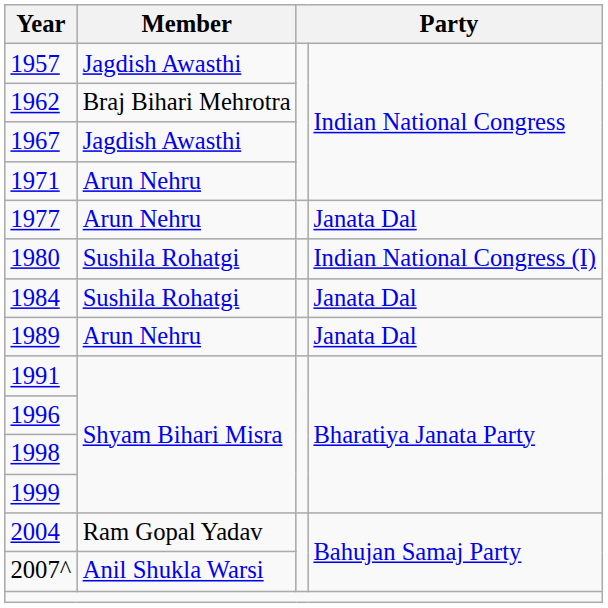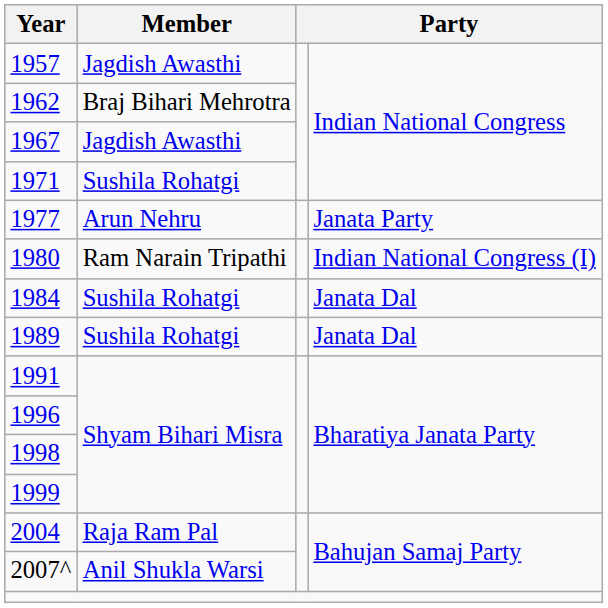 <table class="wikitable">
 <tr>
 <th>Year</th>
 <th>Member</th>
 <th colspan="2">Party</th>
 </tr>
 <tr>
 <td><a href='#'>1957</a></td>
 <td><a href='#'>Jagdish Awasthi</a></td>
 <td rowspan="4" style=background-color:></td>
 <td rowspan="4"><a href='#'>Indian National Congress</a></td>
 </tr>
 <tr>
 <td><a href='#'>1962</a></td>
 <td>Braj Bihari Mehrotra</td>
 </tr>
 <tr>
 <td><a href='#'>1967</a></td>
 <td><a href='#'>Jagdish Awasthi</a></td>
 </tr>
 <tr>
 <td><a href='#'>1971</a></td>
-<td><a href='#'>Arun Nehru</a></td>
+<td><a href='#'>Sushila Rohatgi</a></td>
 </tr>
 <tr>
 <td><a href='#'>1977</a></td>
 <td><a href='#'>Arun Nehru</a></td>
 <td style=background-color:></td>
-<td><a href='#'>Janata Dal</a></td>
+<td><a href='#'>Janata Party</a></td>
 </tr>
 <tr>
 <td><a href='#'>1980</a></td>
-<td><a href='#'>Sushila Rohatgi</a></td>
+<td>Ram Narain Tripathi</td>
 <td style=background-color:></td>
 <td><a href='#'>Indian National Congress (I)</a></td>
 </tr>
 <tr>
 <td><a href='#'>1984</a></td>
 <td><a href='#'>Sushila Rohatgi</a></td>
 <td style=background-color:></td>
 <td><a href='#'>Janata Dal</a></td>
 </tr>
 <tr>
 <td><a href='#'>1989</a></td>
-<td><a href='#'>Arun Nehru</a></td>
+<td><a href='#'>Sushila Rohatgi</a></td>
 <td style=background-color:></td>
 <td><a href='#'>Janata Dal</a></td>
 </tr>
 <tr>
 <td><a href='#'>1991</a></td>
 <td rowspan="4"><a href='#'>Shyam Bihari Misra</a></td>
 <td rowspan="4" style=background-color:></td>
 <td rowspan="4"><a href='#'>Bharatiya Janata Party</a></td>
 </tr>
 <tr>
 <td><a href='#'>1996</a></td>
 </tr>
 <tr>
 <td><a href='#'>1998</a></td>
 </tr>
 <tr>
 <td><a href='#'>1999</a></td>
 </tr>
 <tr>
 <td><a href='#'>2004</a></td>
-<td>Ram Gopal Yadav</td>
+<td><a href='#'>Raja Ram Pal</a></td>
 <td rowspan="2" style=background-color:></td>
 <td rowspan="2"><a href='#'>Bahujan Samaj Party</a></td>
 </tr>
 <tr>
 <td>2007^</td>
 <td><a href='#'>Anil Shukla Warsi</a></td>
 </tr>
 <tr>
 <td colspan="4"></td>
 </tr>
 </table>
